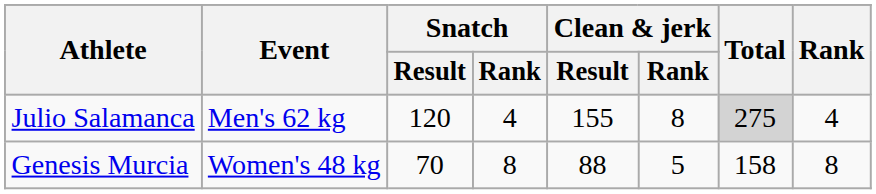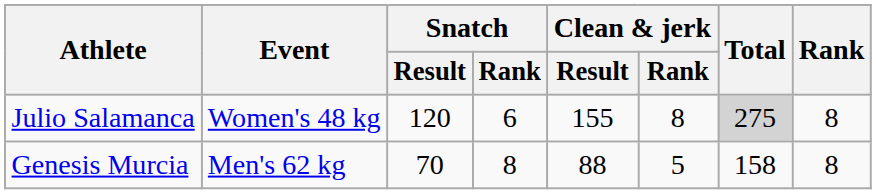 <table class="wikitable" style="font-size:90%">
 <tr>
 <th rowspan=2>Athlete</th>
 <th rowspan=2>Event</th>
 <th colspan="2">Snatch</th>
 <th colspan="2">Clean & jerk</th>
 <th rowspan="2">Total</th>
 <th rowspan="2">Rank</th>
 </tr>
 <tr style="font-size:95%">
 <th>Result</th>
 <th>Rank</th>
 <th>Result</th>
 <th>Rank</th>
 </tr>
 <tr align=center>
 <td align=left><a href='#'>Julio Salamanca</a></td>
-<td align=left><a href='#'>Men's 62 kg</a></td>
+<td align=left><a href='#'>Women's 48 kg</a></td>
 <td>120</td>
-<td>4</td>
+<td>6</td>
 <td>155</td>
 <td>8</td>
 <td style="background: lightgrey;">275</td>
-<td>4</td>
+<td>8</td>
 </tr>
 <tr align=center>
 <td align=left><a href='#'>Genesis Murcia</a></td>
-<td align=left><a href='#'>Women's 48 kg</a></td>
+<td align=left><a href='#'>Men's 62 kg</a></td>
 <td>70</td>
 <td>8</td>
 <td>88</td>
 <td>5</td>
 <td>158</td>
 <td>8</td>
 </tr>
 </table>
